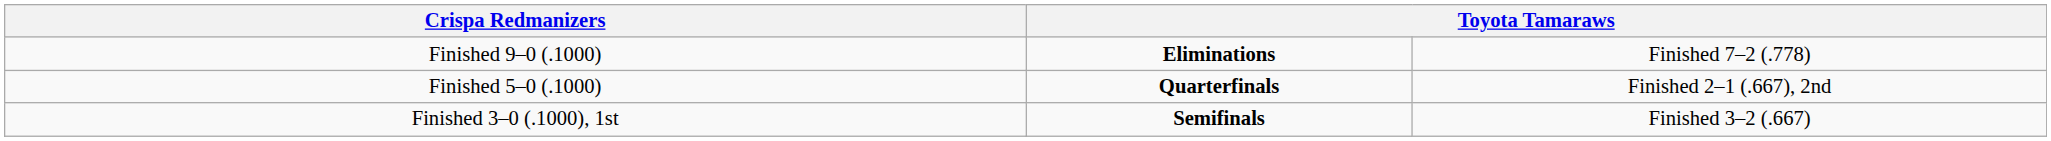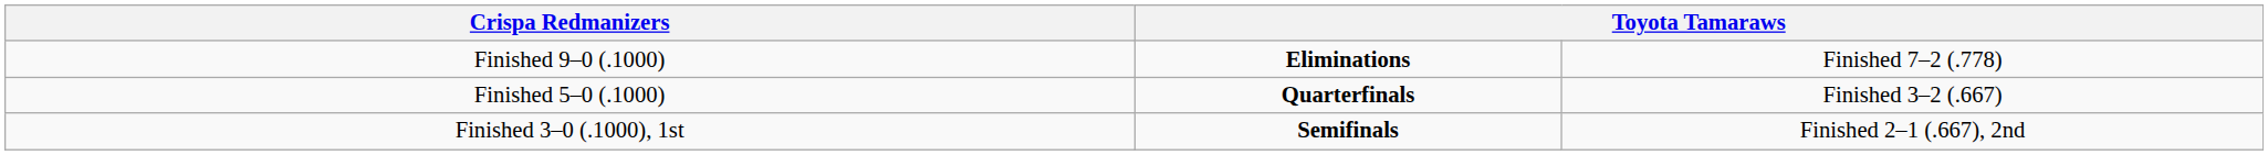 <table class=wikitable width=100%>
 <tr align=center>
 <th colspan=2 width=45%><a href='#'>Crispa Redmanizers</a></th>
 <th colspan=2 width=45%><a href='#'>Toyota Tamaraws</a></th>
 </tr>
 <tr align=center>
 <td>Finished 9–0 (.1000)</td>
 <td colspan=2><strong>Eliminations</strong></td>
 <td>Finished 7–2 (.778)</td>
 </tr>
 <tr align=center>
 <td>Finished 5–0 (.1000)</td>
 <td colspan=2><strong>Quarterfinals</strong></td>
-<td>Finished 2–1 (.667), 2nd</td>
+<td>Finished 3–2 (.667)</td>
 </tr>
 <tr align=center>
 <td>Finished 3–0 (.1000), 1st</td>
 <td colspan=2><strong>Semifinals</strong></td>
-<td>Finished 3–2 (.667)</td>
+<td>Finished 2–1 (.667), 2nd</td>
 </tr>
 </table>
